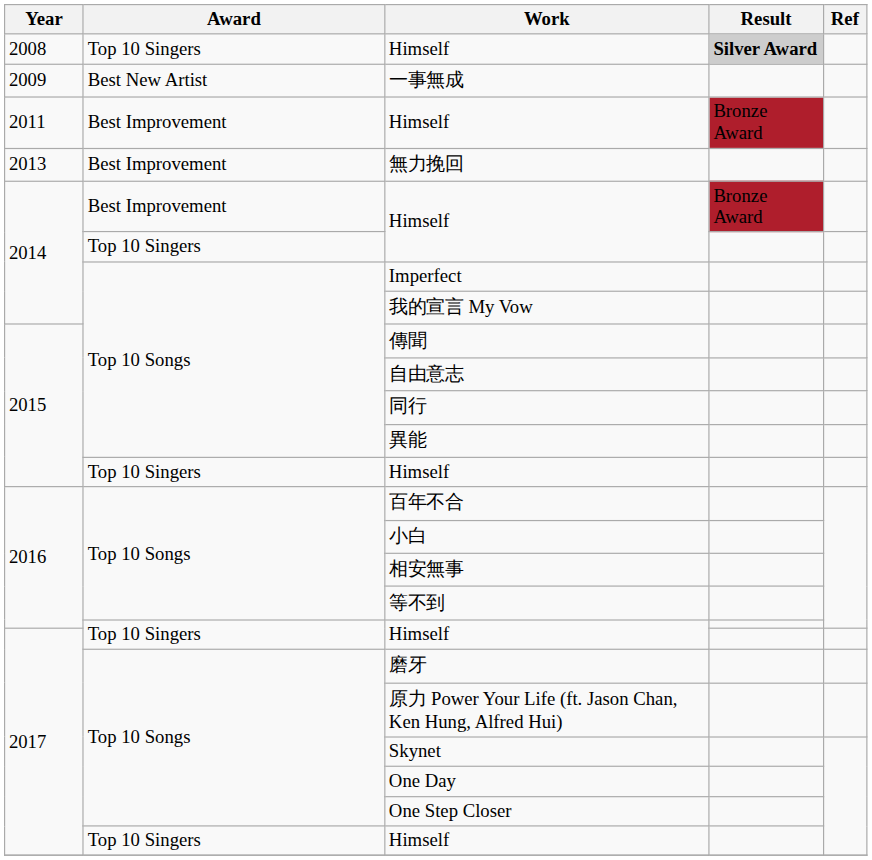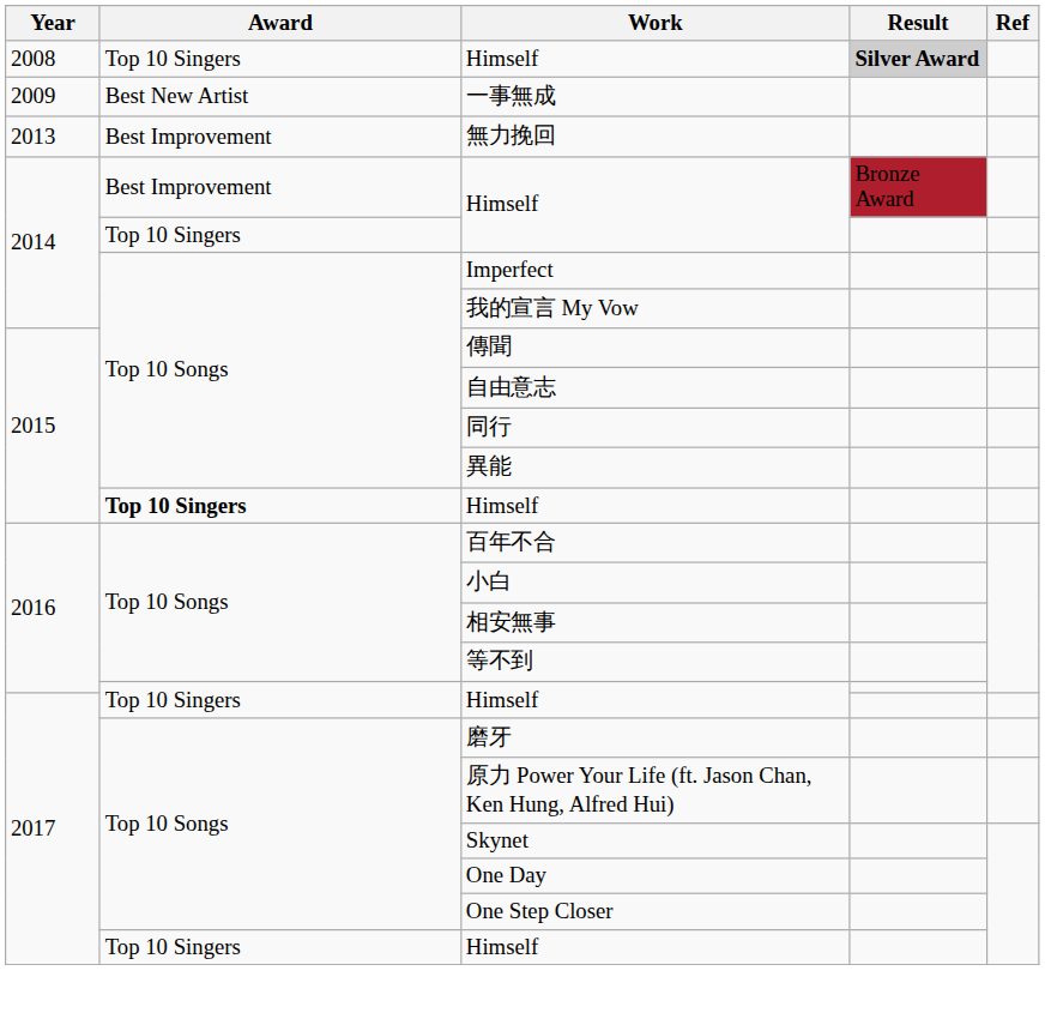 <table class="wikitable">
 <tr>
 <th width=60>Year</th>
 <th style="width:250px;">Award</th>
 <th style="width:270px;">Work</th>
 <th width="90">Result</th>
 <th width="30">Ref</th>
 </tr>
 <tr>
 <td>2008</td>
 <td>Top 10 Singers</td>
 <td>Himself</td>
 <td style="background: #cdcdcd"><strong><div>Silver Award</div></strong></td>
 <td></td>
 </tr>
 <tr>
 <td>2009</td>
 <td>Best New Artist</td>
 <td>一事無成</td>
 <td></td>
 <td style="text-align:center;"></td>
-</tr>
-<tr>
-<td>2011</td>
-<td>Best Improvement</td>
-<td>Himself</td>
-<td .mybgcolor {background-color:#af1e2c;} style="background: #af1e2c"><div>Bronze Award</div></td>
-<td></td>
 </tr>
 <tr>
 <td>2013</td>
 <td>Best Improvement</td>
 <td>無力挽回</td>
 <td></td>
 <td></td>
 </tr>
 <tr>
 <td rowspan="4">2014</td>
 <td>Best Improvement</td>
 <td rowspan="2">Himself</td>
 <td .mybgcolor {background-color:#af1e2c;} style="background: #af1e2c"><div>Bronze Award</div></td>
 <td></td>
 </tr>
 <tr>
 <td>Top 10 Singers</td>
 <td></td>
 <td></td>
 </tr>
 <tr>
 <td rowspan="6">Top 10 Songs</td>
 <td>Imperfect</td>
 <td></td>
 <td></td>
 </tr>
 <tr>
 <td>我的宣言 My Vow</td>
 <td></td>
 <td></td>
 </tr>
 <tr>
 <td rowspan="5">2015</td>
 <td>傳聞</td>
 <td></td>
 <td></td>
 </tr>
 <tr>
 <td>自由意志</td>
 <td></td>
 <td></td>
 </tr>
 <tr>
 <td>同行</td>
 <td></td>
 <td></td>
 </tr>
 <tr>
 <td>異能</td>
 <td></td>
 <td></td>
 </tr>
 <tr>
-<td>Top 10 Singers</td>
+<td><strong>Top 10 Singers</strong></td>
 <td>Himself</td>
 <td></td>
 <td></td>
 </tr>
 <tr>
 <td rowspan="5">2016</td>
 <td rowspan="4">Top 10 Songs</td>
 <td>百年不合</td>
 <td></td>
 <td rowspan="5"></td>
 </tr>
 <tr>
 <td>小白</td>
 <td></td>
 </tr>
 <tr>
 <td>相安無事</td>
 <td></td>
 </tr>
 <tr>
 <td>等不到</td>
 <td></td>
 </tr>
 <tr>
 <td rowspan="2">Top 10 Singers</td>
 <td rowspan="2">Himself</td>
 <td></td>
 </tr>
 <tr>
 <td rowspan="7">2017</td>
 <td></td>
 <td></td>
 </tr>
 <tr>
 <td rowspan="5">Top 10 Songs</td>
 <td>磨牙</td>
 <td></td>
 <td></td>
 </tr>
 <tr>
 <td>原力 Power Your Life (ft. Jason Chan, Ken Hung, Alfred Hui)</td>
 <td></td>
 <td></td>
 </tr>
 <tr>
 <td>Skynet</td>
 <td></td>
 <td rowspan="4"></td>
 </tr>
 <tr>
 <td>One Day</td>
 <td></td>
 </tr>
 <tr>
 <td>One Step Closer</td>
 <td></td>
 </tr>
 <tr>
 <td>Top 10 Singers</td>
 <td>Himself</td>
 <td></td>
 </tr>
 <tr>
 </tr>
 </table>
